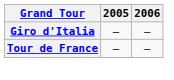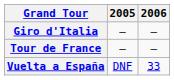 <table class="wikitable plainrowheaders">
 <tr>
 <th scope="col"><a href='#'>Grand Tour</a></th>
 <th scope="col">2005</th>
 <th scope="col">2006</th>
 </tr>
 <tr style="text-align:center;">
 <th scope="row"> <a href='#'>Giro d'Italia</a></th>
 <td>—</td>
 <td>—</td>
 </tr>
 <tr style="text-align:center;">
 <th scope="row"> <a href='#'>Tour de France</a></th>
 <td>—</td>
 <td>—</td>
 </tr>
+<tr style="text-align:center;">
+<th scope="row"> <a href='#'>Vuelta a España</a></th>
+<td style="text-align:center;"><a href='#'>DNF</a></td>
+<td style="text-align:center;"><a href='#'>33</a></td>
+</tr>
 </table>
